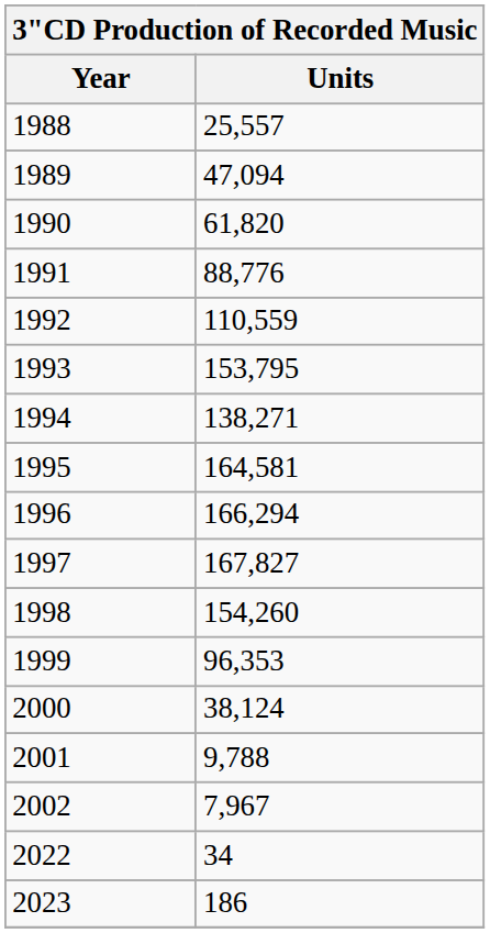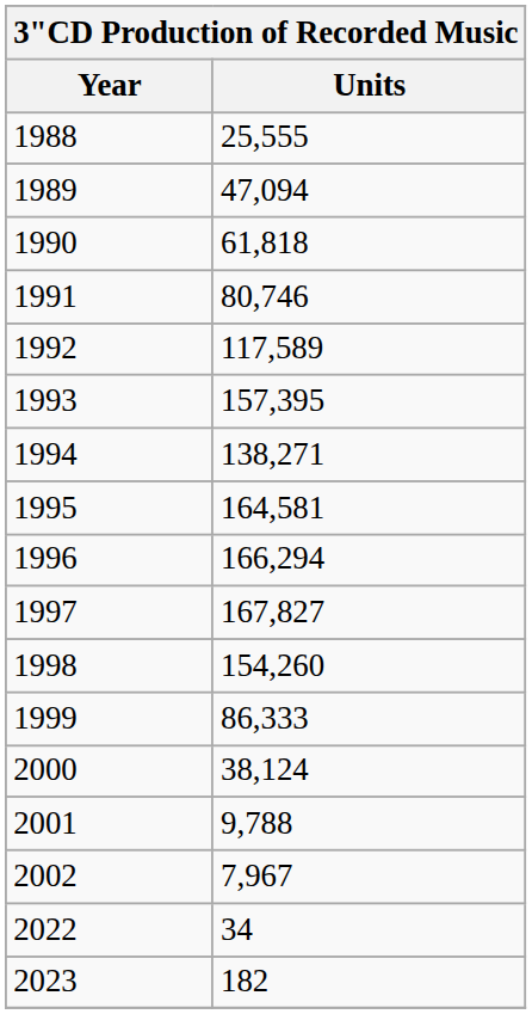 <table class="wikitable floatright" style="font-size:90%;">
 <tr>
 <th colspan="3">3"CD Production of Recorded Music<br></th>
 </tr>
 <tr>
 <th>Year</th>
 <th>Units</th>
 </tr>
 <tr>
 <td>1988</td>
-<td>25,557</td>
+<td>25,555</td>
 </tr>
 <tr>
 <td>1989</td>
 <td>47,094</td>
 </tr>
 <tr>
 <td>1990</td>
-<td>61,820</td>
+<td>61,818</td>
 </tr>
 <tr>
 <td>1991</td>
-<td>88,776</td>
+<td>80,746</td>
 </tr>
 <tr>
 <td>1992</td>
-<td>110,559</td>
+<td>117,589</td>
 </tr>
 <tr>
 <td>1993</td>
-<td>153,795</td>
+<td>157,395</td>
 </tr>
 <tr>
 <td>1994</td>
 <td>138,271</td>
 </tr>
 <tr>
 <td>1995</td>
 <td>164,581</td>
 </tr>
 <tr>
 <td>1996</td>
 <td>166,294</td>
 </tr>
 <tr>
 <td>1997</td>
 <td>167,827</td>
 </tr>
 <tr>
 <td>1998</td>
 <td>154,260</td>
 </tr>
 <tr>
 <td>1999</td>
-<td>96,353</td>
+<td>86,333</td>
 </tr>
 <tr>
 <td>2000</td>
 <td>38,124</td>
 </tr>
 <tr>
 <td>2001</td>
 <td>9,788</td>
 </tr>
 <tr>
 <td>2002</td>
 <td>7,967</td>
 </tr>
 <tr>
 <td>2022</td>
 <td>34</td>
 </tr>
 <tr>
 <td>2023</td>
-<td>186</td>
+<td>182</td>
 </tr>
 <tr>
 </tr>
 </table>
